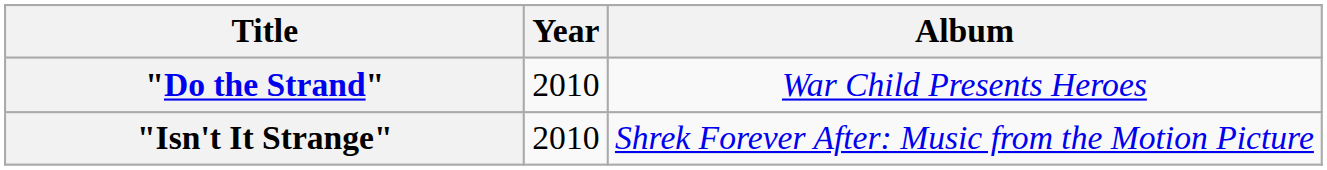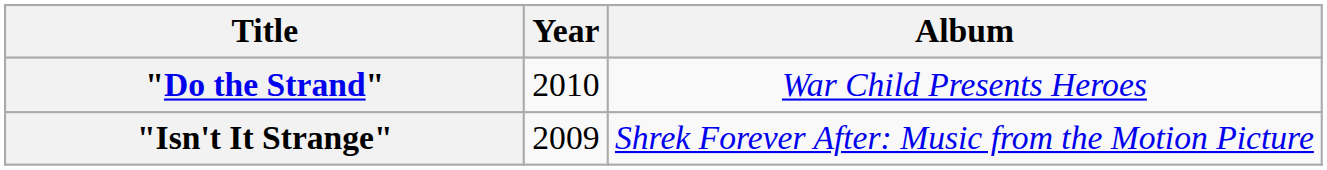 <table class="wikitable plainrowheaders" style="text-align:center;">
 <tr>
 <th scope="col" style="width:15em;">Title</th>
 <th scope="col">Year</th>
 <th scope="col">Album</th>
 </tr>
 <tr>
 <th scope="row">"<a href='#'>Do the Strand</a>"</th>
 <td>2010</td>
 <td><em><a href='#'>War Child Presents Heroes</a></em></td>
 </tr>
 <tr>
 <th scope="row">"Isn't It Strange"</th>
-<td>2010</td>
+<td>2009</td>
 <td><em><a href='#'>Shrek Forever After: Music from the Motion Picture</a></em></td>
 </tr>
 </table>
